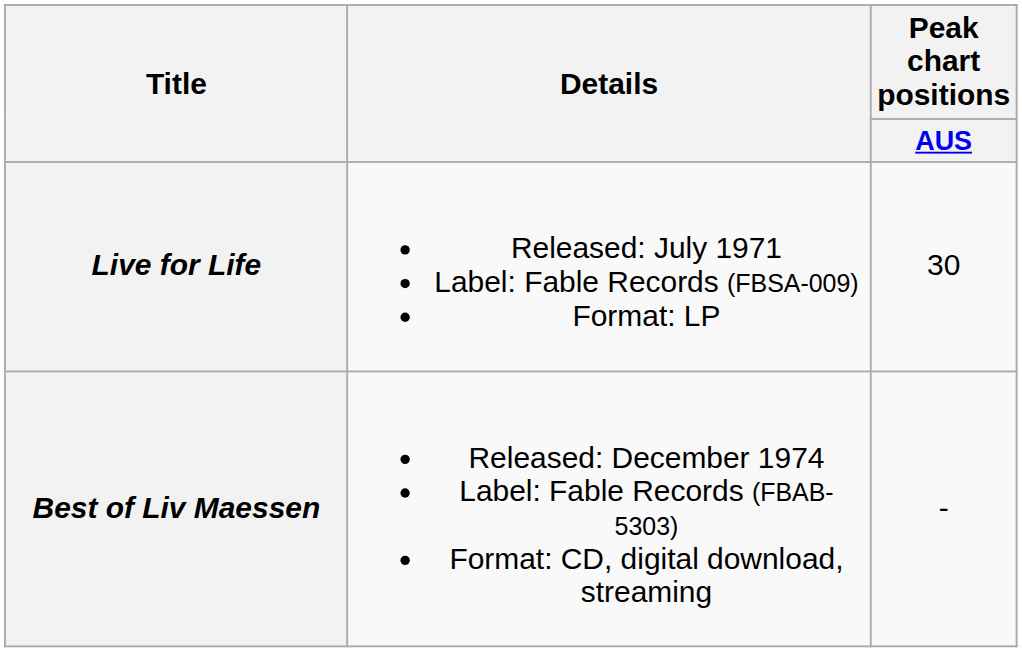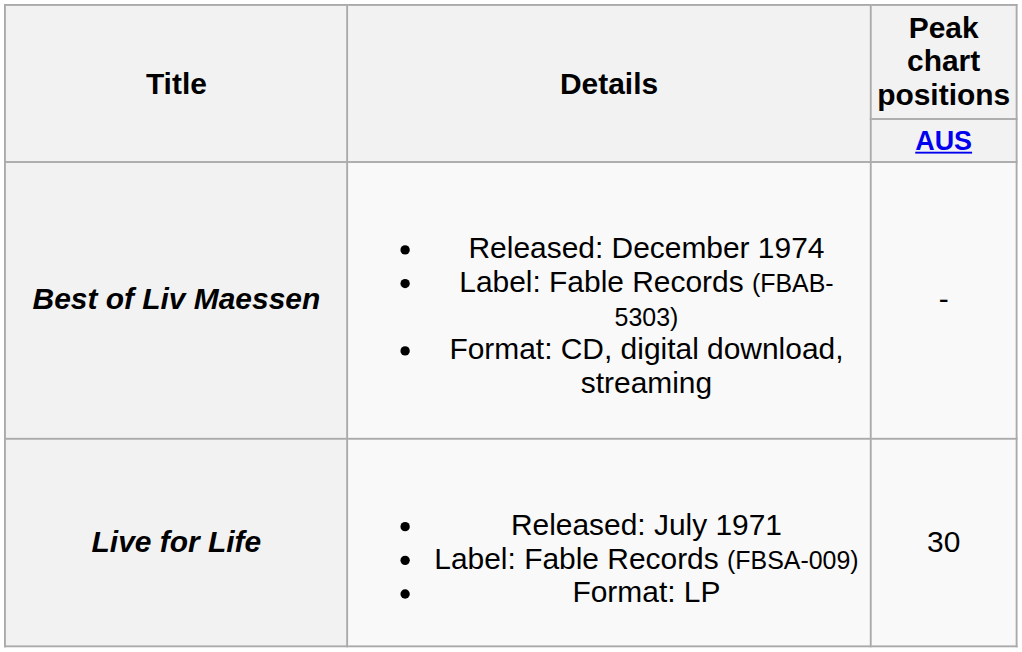 <table class="wikitable plainrowheaders" style="text-align:center;" border="1">
 <tr>
 <th scope="col" rowspan="2" style="width:11em;">Title</th>
 <th scope="col" rowspan="2" style="width:17em;">Details</th>
 <th scope="col" colspan="1">Peak chart positions</th>
 </tr>
 <tr>
 <th scope="col" style="width:3em;font-size:90%;"><a href='#'>AUS</a><br></th>
 </tr>
 <tr>
+<th scope="row"><em>Best of Liv Maessen</em></th>
+<td><br><ul><li>Released: December 1974</li><li>Label: Fable Records <small>(FBAB-5303)</small></li><li>Format: CD, digital download, streaming</li></ul></td>
+<td>-</td>
+</tr>
+<tr>
 <th scope="row"><em>Live for Life</em></th>
 <td><br><ul><li>Released: July 1971</li><li>Label: Fable Records <small>(FBSA-009)</small></li><li>Format: LP</li></ul></td>
 <td>30</td>
 </tr>
-<tr>
-<th scope="row"><em>Best of Liv Maessen</em></th>
-<td><br><ul><li>Released: December 1974</li><li>Label: Fable Records <small>(FBAB-5303)</small></li><li>Format: CD, digital download, streaming</li></ul></td>
-<td>-</td>
-</tr>
 </table>
